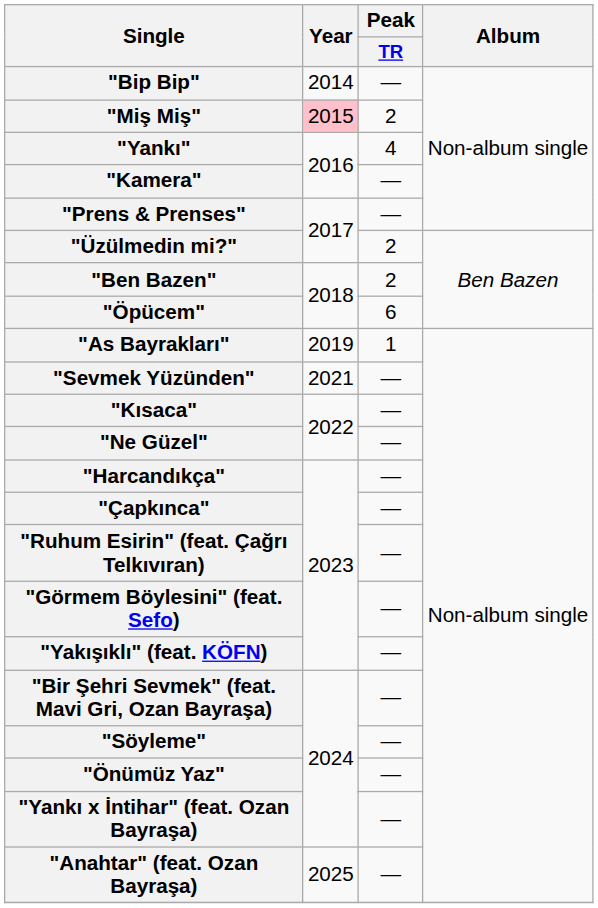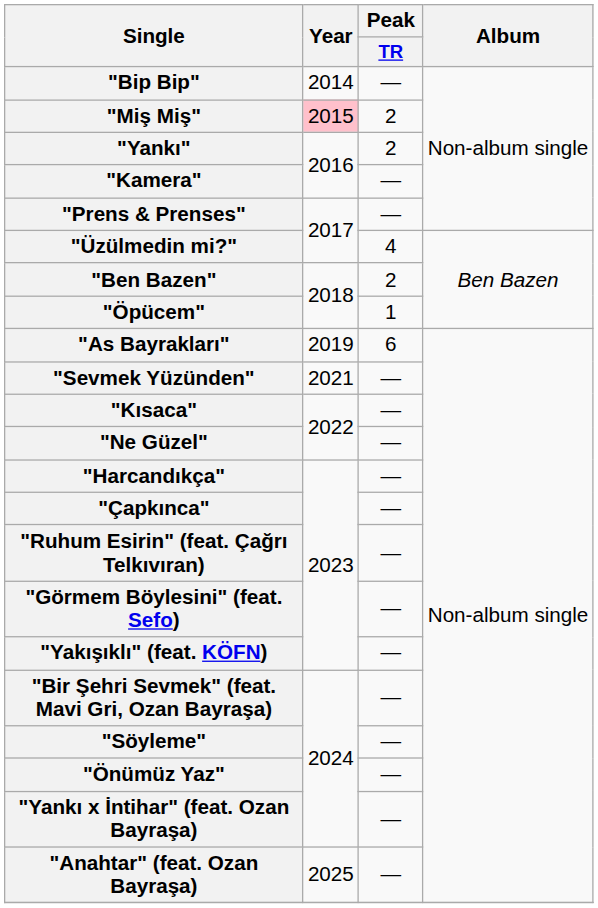 <table class="wikitable plainrowheaders" style="text-align:center;">
 <tr>
 <th scope="col" rowspan="2" style="width:14em;">Single</th>
 <th scope="col" rowspan="2">Year</th>
 <th scope="col">Peak</th>
 <th scope="col" rowspan="2">Album</th>
 </tr>
 <tr>
 <th scope="col" style="width:3em;font-size:90%;"><a href='#'>TR</a><br></th>
 </tr>
 <tr>
 <th scope="row">"Bip Bip"</th>
 <td>2014</td>
 <td>—</td>
 <td rowspan="5">Non-album single</td>
 </tr>
 <tr>
 <th scope="row">"Miş Miş"</th>
 <td style="background: pink;">2015</td>
 <td>2</td>
 </tr>
 <tr>
 <th scope="row">"Yankı"</th>
 <td rowspan="2">2016</td>
-<td>4</td>
+<td>2</td>
 </tr>
 <tr>
 <th scope="row">"Kamera"</th>
 <td>—</td>
 </tr>
 <tr>
 <th scope="row">"Prens & Prenses"</th>
 <td rowspan="2">2017</td>
 <td>—</td>
 </tr>
 <tr>
 <th scope="row">"Üzülmedin mi?"</th>
-<td>2</td>
+<td>4</td>
 <td rowspan="3"><em>Ben Bazen</em></td>
 </tr>
 <tr>
 <th scope="row">"Ben Bazen"</th>
 <td rowspan="2">2018</td>
 <td>2</td>
 </tr>
 <tr>
 <th scope="row">"Öpücem"</th>
-<td>6</td>
+<td>1</td>
 </tr>
 <tr>
 <th scope="row">"As Bayrakları"</th>
 <td rowspan="1">2019</td>
-<td>1</td>
+<td>6</td>
 <td rowspan="14">Non-album single</td>
 </tr>
 <tr>
 <th scope="row">"Sevmek Yüzünden"</th>
 <td rowspan="1">2021</td>
 <td>—</td>
 </tr>
 <tr>
 <th scope="row">"Kısaca"</th>
 <td rowspan="2">2022</td>
 <td>—</td>
 </tr>
 <tr>
 <th scope="row">"Ne Güzel"</th>
 <td>—</td>
 </tr>
 <tr>
 <th scope="row">"Harcandıkça"</th>
 <td rowspan="5">2023</td>
 <td>—</td>
 </tr>
 <tr>
 <th scope="row">"Çapkınca"</th>
 <td>—</td>
 </tr>
 <tr>
 <th scope="row">"Ruhum Esirin" (feat. Çağrı Telkıvıran)</th>
 <td>—</td>
 </tr>
 <tr>
 <th scope="row">"Görmem Böylesini" (feat. <a href='#'>Sefo</a>)</th>
 <td>—</td>
 </tr>
 <tr>
 <th scope="row">"Yakışıklı" (feat. <a href='#'>KÖFN</a>)</th>
 <td>—</td>
 </tr>
 <tr>
 <th scope="row">"Bir Şehri Sevmek" (feat. Mavi Gri, Ozan Bayraşa)</th>
 <td rowspan="4">2024</td>
 <td>—</td>
 </tr>
 <tr>
 <th scope="row">"Söyleme"</th>
 <td>—</td>
 </tr>
 <tr>
 <th scope="row">"Önümüz Yaz"</th>
 <td>—</td>
 </tr>
 <tr>
 <th scope="row">"Yankı x İntihar" (feat. Ozan Bayraşa)</th>
 <td>—</td>
 </tr>
 <tr>
 <th scope="row">"Anahtar" (feat. Ozan Bayraşa)</th>
 <td rowspan="1">2025</td>
 <td>—</td>
 </tr>
 <tr>
 </tr>
 </table>
